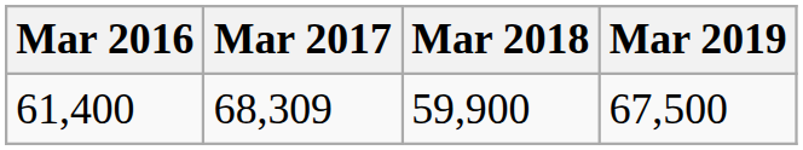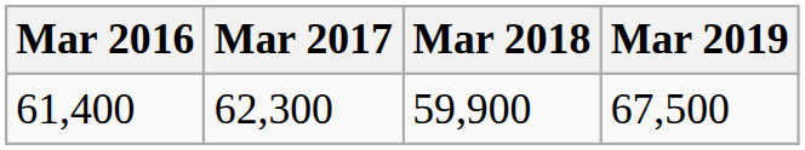 <table class="wikitable">
 <tr>
 <th>Mar 2016</th>
 <th>Mar 2017</th>
 <th>Mar 2018</th>
 <th>Mar 2019</th>
 </tr>
 <tr>
 <td>61,400</td>
-<td>68,309</td>
+<td>62,300</td>
 <td>59,900</td>
 <td>67,500</td>
 </tr>
 </table>
